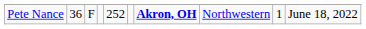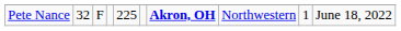 <table class="wikitable sortable" style="text-align: center">
 <tr align=center>
 </tr>
 <tr>
 <td sortname><a href='#'>Pete Nance</a></td>
-<td>36</td>
+<td>32</td>
 <td>F</td>
 <td></td>
-<td>252</td>
+<td>225</td>
 <td></td>
 <td><strong><a href='#'>Akron, OH</a></strong></td>
 <td><a href='#'>Northwestern</a></td>
 <td>1</td>
 <td>June 18, 2022</td>
 </tr>
 </table>
